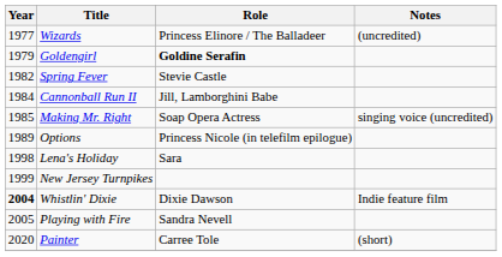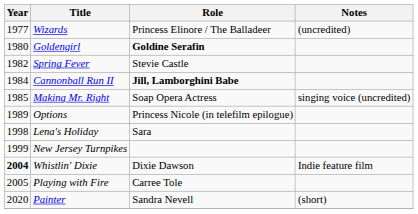 <table class="wikitable sortable">
 <tr>
 <th scope="col">Year</th>
 <th scope="col">Title</th>
 <th scope="col">Role</th>
 <th scope="col">Notes</th>
 </tr>
 <tr>
 <td>1977</td>
 <td><em><a href='#'>Wizards</a></em></td>
 <td>Princess Elinore / The Balladeer</td>
 <td>(uncredited)</td>
 </tr>
 <tr>
-<td>1979</td>
+<td>1980</td>
 <td><em><a href='#'>Goldengirl</a></em></td>
 <td><strong>Goldine Serafin</strong></td>
 <td></td>
 </tr>
 <tr>
 <td>1982</td>
 <td><em><a href='#'>Spring Fever</a></em></td>
 <td>Stevie Castle</td>
 <td></td>
 </tr>
 <tr>
 <td>1984</td>
 <td><em><a href='#'>Cannonball Run II</a></em></td>
-<td>Jill, Lamborghini Babe</td>
+<td><strong>Jill, Lamborghini Babe</strong></td>
 <td></td>
 </tr>
 <tr>
 <td>1985</td>
 <td><em><a href='#'>Making Mr. Right</a></em></td>
 <td>Soap Opera Actress</td>
 <td>singing voice (uncredited)</td>
 </tr>
 <tr>
 <td>1989</td>
 <td><em>Options</em></td>
 <td>Princess Nicole (in telefilm epilogue)</td>
 <td></td>
 </tr>
 <tr>
 <td>1998</td>
 <td><em>Lena's Holiday</em></td>
 <td>Sara</td>
 <td></td>
 </tr>
 <tr>
 <td>1999</td>
 <td><em>New Jersey Turnpikes</em></td>
 <td></td>
 <td></td>
 </tr>
 <tr>
 <td><strong>2004</strong></td>
 <td><em>Whistlin' Dixie</em></td>
 <td>Dixie Dawson</td>
 <td>Indie feature film</td>
 </tr>
 <tr>
 <td>2005</td>
 <td><em>Playing with Fire</em></td>
-<td>Sandra Nevell</td>
+<td>Carree Tole</td>
 <td></td>
 </tr>
 <tr>
 <td>2020</td>
 <td><a href='#'><em>Painter</em></a></td>
-<td>Carree Tole</td>
+<td>Sandra Nevell</td>
 <td>(short)</td>
 </tr>
 <tr>
 </tr>
 </table>
